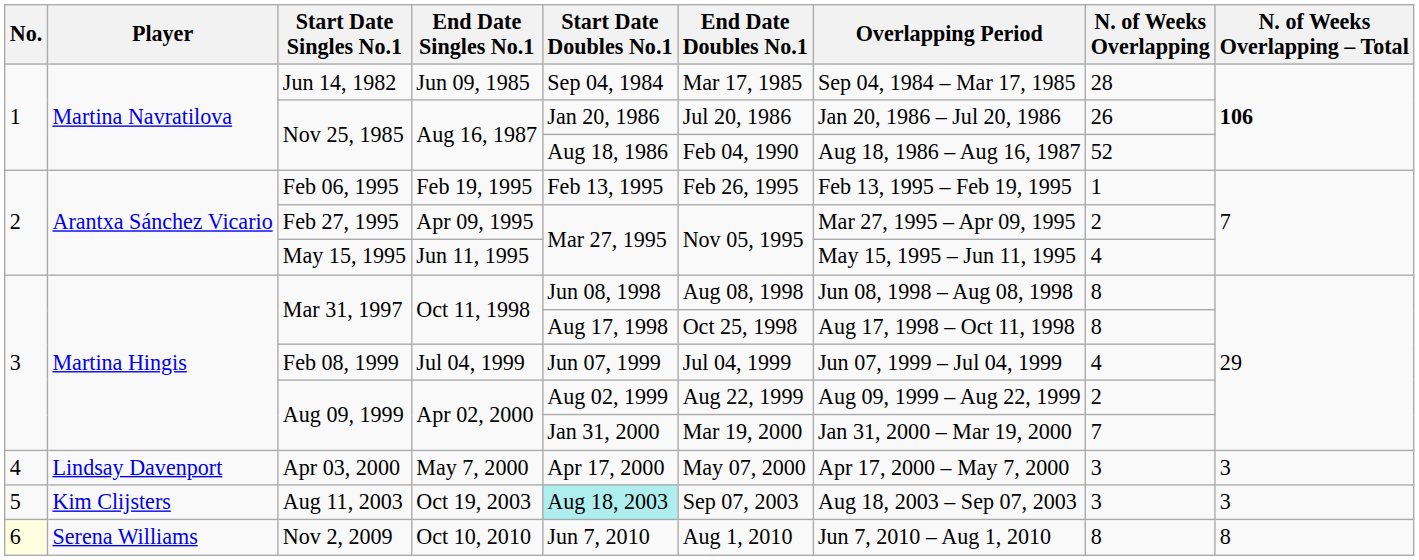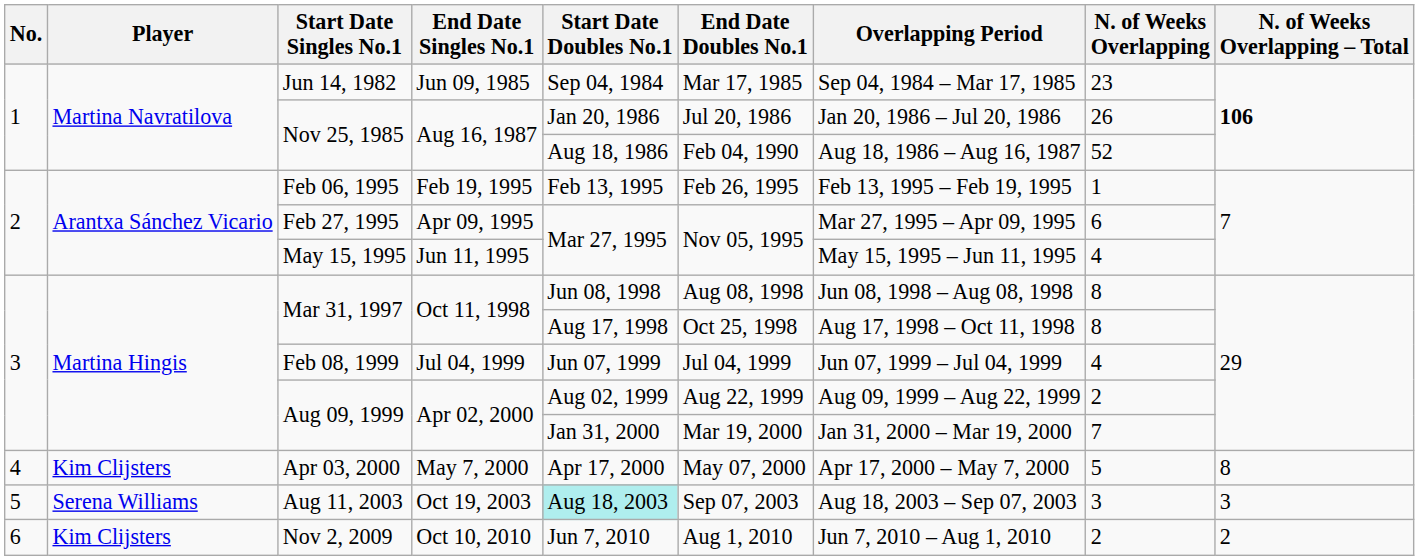 <table class="sortable wikitable">
 <tr>
 <th>No.</th>
 <th>Player</th>
 <th>Start Date <br> Singles No.1</th>
 <th>End Date <br> Singles No.1</th>
 <th>Start Date <br> Doubles No.1</th>
 <th>End Date <br> Doubles No.1</th>
 <th>Overlapping Period</th>
 <th>N. of Weeks <br> Overlapping</th>
 <th>N. of Weeks <br> Overlapping – Total</th>
 </tr>
 <tr>
 <td rowspan="3">1</td>
 <td rowspan="3"> <a href='#'>Martina Navratilova</a></td>
 <td>Jun 14, 1982</td>
 <td>Jun 09, 1985</td>
 <td>Sep 04, 1984</td>
 <td>Mar 17, 1985</td>
 <td>Sep 04, 1984 – Mar 17, 1985</td>
-<td>28</td>
+<td>23</td>
 <td rowspan="3"><strong>106</strong></td>
 </tr>
 <tr>
 <td rowspan="2">Nov 25, 1985</td>
 <td rowspan="2">Aug 16, 1987</td>
 <td>Jan 20, 1986</td>
 <td>Jul 20, 1986</td>
 <td>Jan 20, 1986 – Jul 20, 1986</td>
 <td>26</td>
 </tr>
 <tr>
 <td>Aug 18, 1986</td>
 <td>Feb 04, 1990</td>
 <td>Aug 18, 1986 – Aug 16, 1987</td>
 <td>52</td>
 </tr>
 <tr>
 <td rowspan="3">2</td>
 <td rowspan="3"> <a href='#'>Arantxa Sánchez Vicario</a></td>
 <td>Feb 06, 1995</td>
 <td>Feb 19, 1995</td>
 <td>Feb 13, 1995</td>
 <td>Feb 26, 1995</td>
 <td>Feb 13, 1995 – Feb 19, 1995</td>
 <td>1</td>
 <td rowspan="3">7</td>
 </tr>
 <tr>
 <td>Feb 27, 1995</td>
 <td>Apr 09, 1995</td>
 <td rowspan="2">Mar 27, 1995</td>
 <td rowspan="2">Nov 05, 1995</td>
 <td>Mar 27, 1995 – Apr 09, 1995</td>
-<td>2</td>
+<td>6</td>
 </tr>
 <tr>
 <td>May 15, 1995</td>
 <td>Jun 11, 1995</td>
 <td>May 15, 1995 – Jun 11, 1995</td>
 <td>4</td>
 </tr>
 <tr>
 <td rowspan="5">3</td>
 <td rowspan="5"> <a href='#'>Martina Hingis</a></td>
 <td rowspan="2">Mar 31, 1997</td>
 <td rowspan="2">Oct 11, 1998</td>
 <td>Jun 08, 1998</td>
 <td>Aug 08, 1998</td>
 <td>Jun 08, 1998 – Aug 08, 1998</td>
 <td>8</td>
 <td rowspan="5">29</td>
 </tr>
 <tr>
 <td>Aug 17, 1998</td>
 <td>Oct 25, 1998</td>
 <td>Aug 17, 1998 – Oct 11, 1998</td>
 <td>8</td>
 </tr>
 <tr>
 <td>Feb 08, 1999</td>
 <td>Jul 04, 1999</td>
 <td>Jun 07, 1999</td>
 <td>Jul 04, 1999</td>
 <td>Jun 07, 1999 – Jul 04, 1999</td>
 <td>4</td>
 </tr>
 <tr>
 <td rowspan="2">Aug 09, 1999</td>
 <td rowspan="2">Apr 02, 2000</td>
 <td>Aug 02, 1999</td>
 <td>Aug 22, 1999</td>
 <td>Aug 09, 1999 – Aug 22, 1999</td>
 <td>2</td>
 </tr>
 <tr>
 <td>Jan 31, 2000</td>
 <td>Mar 19, 2000</td>
 <td>Jan 31, 2000 – Mar 19, 2000</td>
 <td>7</td>
 </tr>
 <tr>
 <td>4</td>
-<td> <a href='#'>Lindsay Davenport</a></td>
+<td> <a href='#'>Kim Clijsters</a></td>
 <td>Apr 03, 2000</td>
 <td>May 7, 2000</td>
 <td>Apr 17, 2000</td>
 <td>May 07, 2000</td>
 <td>Apr 17, 2000 – May 7, 2000</td>
-<td>3</td>
-<td>3</td>
+<td>5</td>
+<td>8</td>
 </tr>
 <tr>
 <td>5</td>
-<td> <a href='#'>Kim Clijsters</a></td>
+<td> <a href='#'>Serena Williams</a></td>
 <td>Aug 11, 2003</td>
 <td>Oct 19, 2003</td>
 <td style="background: paleturquoise;">Aug 18, 2003</td>
 <td>Sep 07, 2003</td>
 <td>Aug 18, 2003 – Sep 07, 2003</td>
 <td>3</td>
 <td>3</td>
 </tr>
 <tr>
-<td style="background: lightyellow;">6</td>
-<td> <a href='#'>Serena Williams</a></td>
+<td>6</td>
+<td> <a href='#'>Kim Clijsters</a></td>
 <td>Nov 2, 2009</td>
 <td>Oct 10, 2010</td>
 <td>Jun 7, 2010</td>
 <td>Aug 1, 2010</td>
 <td>Jun 7, 2010 – Aug 1, 2010</td>
-<td>8</td>
-<td>8</td>
+<td>2</td>
+<td>2</td>
 </tr>
 </table>
